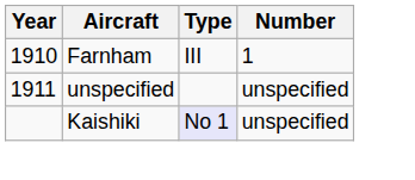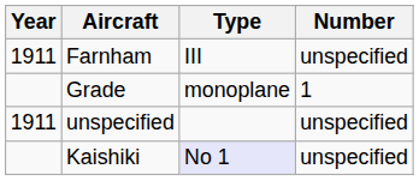 <table class="wikitable">
 <tr>
 <th>Year</th>
 <th>Aircraft</th>
 <th>Type</th>
 <th>Number</th>
 </tr>
 <tr>
-<td>1910</td>
+<td>1911</td>
 <td>Farnham</td>
 <td>III</td>
+<td>unspecified</td>
+</tr>
+<tr>
+<td></td>
+<td>Grade</td>
+<td>monoplane</td>
 <td>1</td>
 </tr>
 <tr>
 <td>1911</td>
 <td>unspecified</td>
 <td></td>
 <td>unspecified</td>
 </tr>
 <tr>
 <td></td>
 <td>Kaishiki</td>
 <td style="background: lavender;">No 1</td>
 <td>unspecified</td>
 </tr>
 </table>
